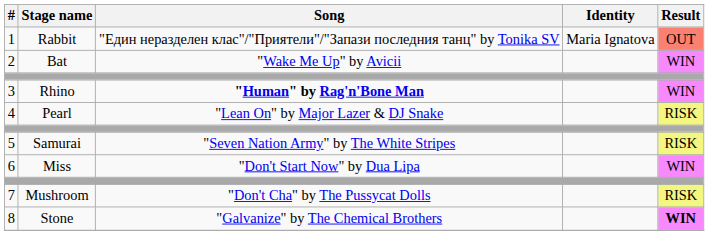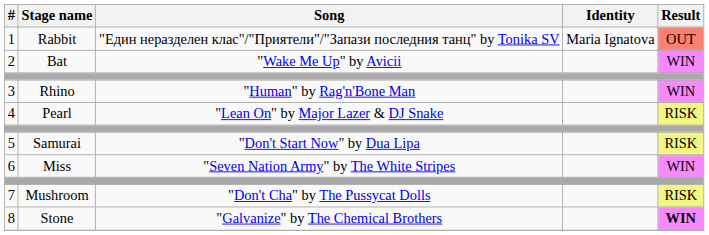 <table class="wikitable plainrowheaders" style="text-align: center;">
 <tr>
 <th>#</th>
 <th>Stage name</th>
 <th>Song</th>
 <th>Identity</th>
 <th>Result</th>
 </tr>
 <tr>
 <td>1</td>
 <td>Rabbit</td>
 <td>"Един неразделен клас"/"Приятели"/"Запази последния танц" by <a href='#'>Tonika SV</a></td>
 <td>Maria Ignatova</td>
 <td bgcolor=salmon>OUT</td>
 </tr>
 <tr>
 <td>2</td>
 <td>Bat</td>
 <td>"<a href='#'>Wake Me Up</a>" by <a href='#'>Avicii</a></td>
 <td></td>
 <td bgcolor="#F888FD">WIN</td>
 </tr>
 <tr>
 <td colspan="5" style="background:darkgray"></td>
 </tr>
 <tr>
 <td>3</td>
 <td>Rhino</td>
-<td><strong>"<a href='#'>Human</a>" by <a href='#'>Rag'n'Bone Man</a></strong></td>
+<td>"<a href='#'>Human</a>" by <a href='#'>Rag'n'Bone Man</a></td>
 <td></td>
 <td bgcolor="#F888FD">WIN</td>
 </tr>
 <tr>
 <td>4</td>
 <td>Pearl</td>
 <td>"<a href='#'>Lean On</a>" by <a href='#'>Major Lazer</a> & <a href='#'>DJ Snake</a></td>
 <td></td>
 <td bgcolor="#F3F781">RISK</td>
 </tr>
 <tr>
 <td colspan="5" style="background:darkgray"></td>
 </tr>
 <tr>
 <td>5</td>
 <td>Samurai</td>
-<td>"<a href='#'>Seven Nation Army</a>" by <a href='#'>The White Stripes</a></td>
+<td>"<a href='#'>Don't Start Now</a>" by <a href='#'>Dua Lipa</a></td>
 <td></td>
 <td bgcolor="#F3F781">RISK</td>
 </tr>
 <tr>
 <td>6</td>
 <td>Miss</td>
-<td>"<a href='#'>Don't Start Now</a>" by <a href='#'>Dua Lipa</a></td>
+<td>"<a href='#'>Seven Nation Army</a>" by <a href='#'>The White Stripes</a></td>
 <td></td>
 <td bgcolor="#F888FD">WIN</td>
 </tr>
 <tr>
 <td colspan="5" style="background:darkgray"></td>
 </tr>
 <tr>
 <td>7</td>
 <td>Mushroom</td>
 <td>"<a href='#'>Don't Cha</a>" by <a href='#'>The Pussycat Dolls</a></td>
 <td></td>
 <td bgcolor="#F3F781">RISK</td>
 </tr>
 <tr>
 <td>8</td>
 <td>Stone</td>
 <td>"<a href='#'>Galvanize</a>" by <a href='#'>The Chemical Brothers</a></td>
 <td></td>
 <td bgcolor="#F888FD"><strong>WIN</strong></td>
 </tr>
 <tr>
 </tr>
 </table>
